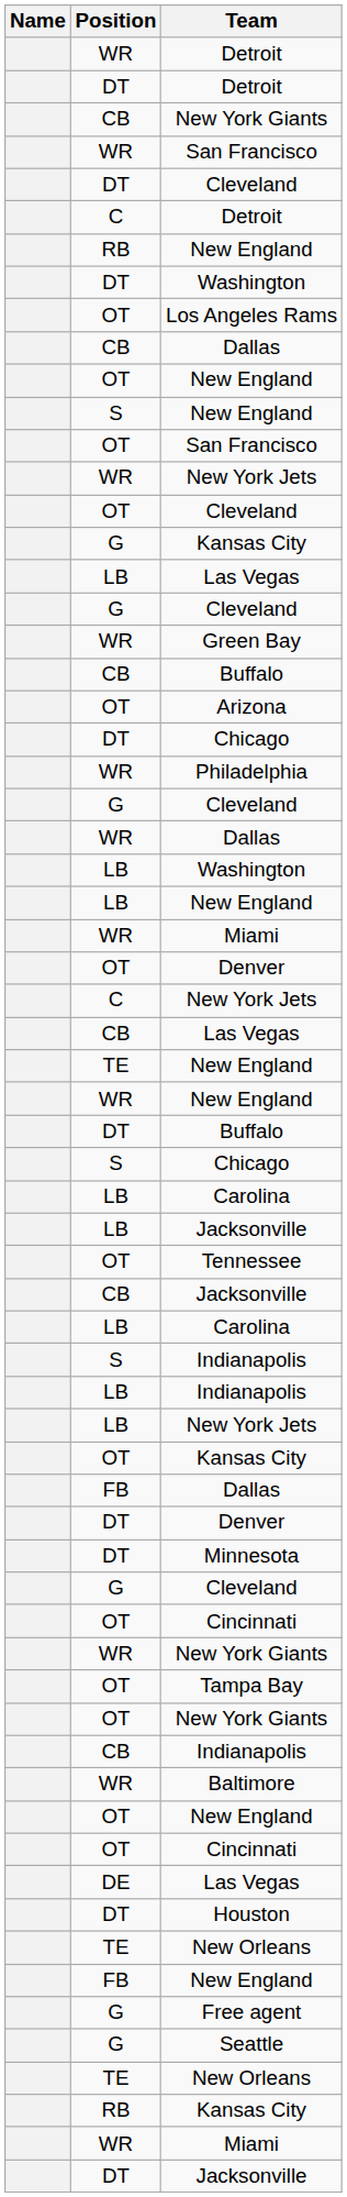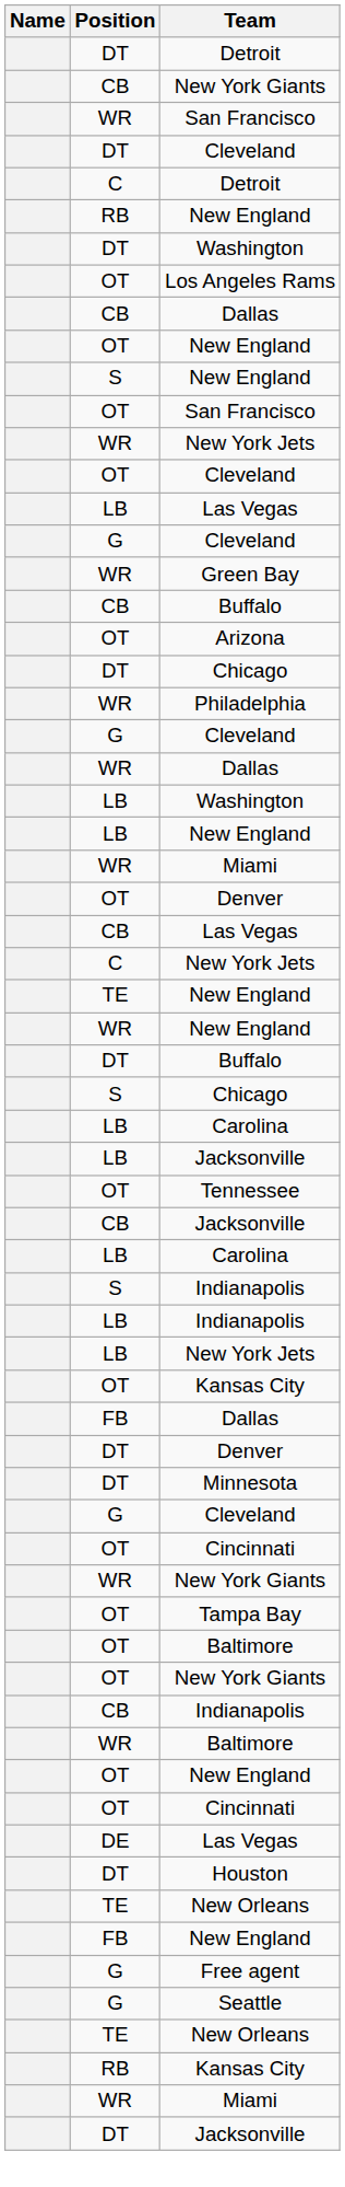 <table class="wikitable sortable plainrowheaders mw-collapsible mw-collapsed" style="text-align:center;">
 <tr>
 <th scope="col">Name</th>
 <th scope="col">Position</th>
 <th scope="col">Team</th>
-</tr>
-<tr>
-<th scope="row" style="text-align:center;"></th>
-<td>WR</td>
-<td>Detroit</td>
 </tr>
 <tr>
 <th scope="row" style="text-align:center;"></th>
 <td>DT</td>
 <td>Detroit</td>
 </tr>
 <tr>
 <th scope="row" style="text-align:center;"></th>
 <td>CB</td>
 <td>New York Giants</td>
 </tr>
 <tr>
 <th scope="row" style="text-align:center;"></th>
 <td>WR</td>
 <td>San Francisco</td>
 </tr>
 <tr>
 <th scope="row" style="text-align:center;"></th>
 <td>DT</td>
 <td>Cleveland</td>
 </tr>
 <tr>
 <th scope="row" style="text-align:center;"></th>
 <td>C</td>
 <td>Detroit</td>
 </tr>
 <tr>
 <th scope="row" style="text-align:center;"></th>
 <td>RB</td>
 <td>New England</td>
 </tr>
 <tr>
 <th scope="row" style="text-align:center;"></th>
 <td>DT</td>
 <td>Washington</td>
 </tr>
 <tr>
 <th scope="row" style="text-align:center;"></th>
 <td>OT</td>
 <td>Los Angeles Rams</td>
 </tr>
 <tr>
 <th scope="row" style="text-align:center;"></th>
 <td>CB</td>
 <td>Dallas</td>
 </tr>
 <tr>
 <th scope="row" style="text-align:center;"></th>
 <td>OT</td>
 <td>New England</td>
 </tr>
 <tr>
 <th scope="row" style="text-align:center;"></th>
 <td>S</td>
 <td>New England</td>
 </tr>
 <tr>
 <th scope="row" style="text-align:center;"></th>
 <td>OT</td>
 <td>San Francisco</td>
 </tr>
 <tr>
 <th scope="row" style="text-align:center;"></th>
 <td>WR</td>
 <td>New York Jets</td>
 </tr>
 <tr>
 <th scope="row" style="text-align:center;"></th>
 <td>OT</td>
 <td>Cleveland</td>
 </tr>
 <tr>
 <th scope="row" style="text-align:center;"></th>
-<td>G</td>
-<td>Kansas City</td>
-</tr>
-<tr>
-<th scope="row" style="text-align:center;"></th>
 <td>LB</td>
 <td>Las Vegas</td>
 </tr>
 <tr>
 <th scope="row" style="text-align:center;"></th>
 <td>G</td>
 <td>Cleveland</td>
 </tr>
 <tr>
 <th scope="row" style="text-align:center;"></th>
 <td>WR</td>
 <td>Green Bay</td>
 </tr>
 <tr>
 <th scope="row" style="text-align:center;"></th>
 <td>CB</td>
 <td>Buffalo</td>
 </tr>
 <tr>
 <th scope="row" style="text-align:center;"></th>
 <td>OT</td>
 <td>Arizona</td>
 </tr>
 <tr>
 <th scope="row" style="text-align:center;"></th>
 <td>DT</td>
 <td>Chicago</td>
 </tr>
 <tr>
 <th scope="row" style="text-align:center;"></th>
 <td>WR</td>
 <td>Philadelphia</td>
 </tr>
 <tr>
 <th scope="row" style="text-align:center;"></th>
 <td>G</td>
 <td>Cleveland</td>
 </tr>
 <tr>
 <th scope="row" style="text-align:center;"></th>
 <td>WR</td>
 <td>Dallas</td>
 </tr>
 <tr>
 <th scope="row" style="text-align:center;"></th>
 <td>LB</td>
 <td>Washington</td>
 </tr>
 <tr>
 <th scope="row" style="text-align:center;"></th>
 <td>LB</td>
 <td>New England</td>
 </tr>
 <tr>
 <th scope="row" style="text-align:center;"></th>
 <td>WR</td>
 <td>Miami</td>
 </tr>
 <tr>
 <th scope="row" style="text-align:center;"></th>
 <td>OT</td>
 <td>Denver</td>
 </tr>
 <tr>
 <th scope="row" style="text-align:center;"></th>
-<td>C</td>
-<td>New York Jets</td>
+<td>CB</td>
+<td>Las Vegas</td>
 </tr>
 <tr>
 <th scope="row" style="text-align:center;"></th>
-<td>CB</td>
-<td>Las Vegas</td>
+<td>C</td>
+<td>New York Jets</td>
 </tr>
 <tr>
 <th scope="row" style="text-align:center;"></th>
 <td>TE</td>
 <td>New England</td>
 </tr>
 <tr>
 <th scope="row" style="text-align:center;"></th>
 <td>WR</td>
 <td>New England</td>
 </tr>
 <tr>
 <th scope="row" style="text-align:center;"></th>
 <td>DT</td>
 <td>Buffalo</td>
 </tr>
 <tr>
 <th scope="row" style="text-align:center;"></th>
 <td>S</td>
 <td>Chicago</td>
 </tr>
 <tr>
 <th scope="row" style="text-align:center;"></th>
 <td>LB</td>
 <td>Carolina</td>
 </tr>
 <tr>
 <th scope="row" style="text-align:center;"></th>
 <td>LB</td>
 <td>Jacksonville</td>
 </tr>
 <tr>
 <th scope="row" style="text-align:center;"></th>
 <td>OT</td>
 <td>Tennessee</td>
 </tr>
 <tr>
 <th scope="row" style="text-align:center;"></th>
 <td>CB</td>
 <td>Jacksonville</td>
 </tr>
 <tr>
 <th scope="row" style="text-align:center;"></th>
 <td>LB</td>
 <td>Carolina</td>
 </tr>
 <tr>
 <th scope="row" style="text-align:center;"></th>
 <td>S</td>
 <td>Indianapolis</td>
 </tr>
 <tr>
 <th scope="row" style="text-align:center;"></th>
 <td>LB</td>
 <td>Indianapolis</td>
 </tr>
 <tr>
 <th scope="row" style="text-align:center;"></th>
 <td>LB</td>
 <td>New York Jets</td>
 </tr>
 <tr>
 <th scope="row" style="text-align:center;"></th>
 <td>OT</td>
 <td>Kansas City</td>
 </tr>
 <tr>
 <th scope="row" style="text-align:center;"></th>
 <td>FB</td>
 <td>Dallas</td>
 </tr>
 <tr>
 <th scope="row" style="text-align:center;"></th>
 <td>DT</td>
 <td>Denver</td>
 </tr>
 <tr>
 <th scope="row" style="text-align:center;"></th>
 <td>DT</td>
 <td>Minnesota</td>
 </tr>
 <tr>
 <th scope="row" style="text-align:center;"></th>
 <td>G</td>
 <td>Cleveland</td>
 </tr>
 <tr>
 <th scope="row" style="text-align:center;"></th>
 <td>OT</td>
 <td>Cincinnati</td>
 </tr>
 <tr>
 <th scope="row" style="text-align:center;"></th>
 <td>WR</td>
 <td>New York Giants</td>
 </tr>
 <tr>
 <th scope="row" style="text-align:center;"></th>
 <td>OT</td>
 <td>Tampa Bay</td>
 </tr>
 <tr>
 <th scope="row" style="text-align:center;"></th>
 <td>OT</td>
+<td>Baltimore</td>
+</tr>
+<tr>
+<th scope="row" style="text-align:center;"></th>
+<td>OT</td>
 <td>New York Giants</td>
 </tr>
 <tr>
 <th scope="row" style="text-align:center;"></th>
 <td>CB</td>
 <td>Indianapolis</td>
 </tr>
 <tr>
 <th scope="row" style="text-align:center;"></th>
 <td>WR</td>
 <td>Baltimore</td>
 </tr>
 <tr>
 <th scope="row" style="text-align:center;"></th>
 <td>OT</td>
 <td>New England</td>
 </tr>
 <tr>
 <th scope="row" style="text-align:center;"></th>
 <td>OT</td>
 <td>Cincinnati</td>
 </tr>
 <tr>
 <th scope="row" style="text-align:center;"></th>
 <td>DE</td>
 <td>Las Vegas</td>
 </tr>
 <tr>
 <th scope="row" style="text-align:center;"></th>
 <td>DT</td>
 <td>Houston</td>
 </tr>
 <tr>
 <th scope="row" style="text-align:center;"></th>
 <td>TE</td>
 <td>New Orleans</td>
 </tr>
 <tr>
 <th scope="row" style="text-align:center;"></th>
 <td>FB</td>
 <td>New England</td>
 </tr>
 <tr>
 <th scope="row" style="text-align:center;"></th>
 <td>G</td>
 <td>Free agent</td>
 </tr>
 <tr>
 <th scope="row" style="text-align:center;"></th>
 <td>G</td>
 <td>Seattle</td>
 </tr>
 <tr>
 <th scope="row" style="text-align:center;"></th>
 <td>TE</td>
 <td>New Orleans</td>
 </tr>
 <tr>
 <th scope="row" style="text-align:center;"></th>
 <td>RB</td>
 <td>Kansas City</td>
 </tr>
 <tr>
 <th scope="row" style="text-align:center;"></th>
 <td>WR</td>
 <td>Miami</td>
 </tr>
 <tr>
 <th scope="row" style="text-align:center;"></th>
 <td>DT</td>
 <td>Jacksonville</td>
 </tr>
 </table>
